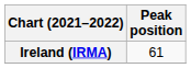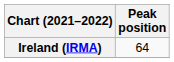 <table class="wikitable sortable plainrowheaders" style="text-align:center">
 <tr>
 <th scope="col">Chart (2021–2022)</th>
 <th scope="col">Peak<br>position</th>
 </tr>
 <tr>
 <th scope="row">Ireland (<a href='#'>IRMA</a>)</th>
-<td>61</td>
+<td>64</td>
 </tr>
 <tr>
 </tr>
 <tr>
 </tr>
 </table>
